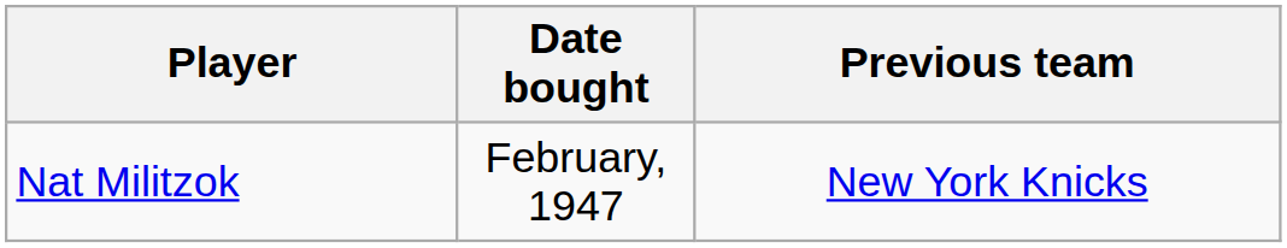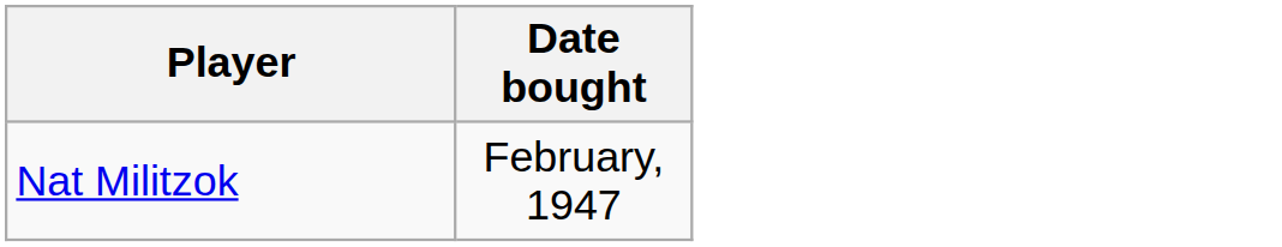 <table class="wikitable" style="text-align:center">
 <tr>
 <th style="width:160px">Player</th>
 <th style="width:80px">Date bought</th>
-<th style="width:210px">Previous team</th>
 </tr>
 <tr>
 <td align=left><a href='#'>Nat Militzok</a></td>
 <td>February, 1947</td>
-<td><a href='#'>New York Knicks</a></td>
 </tr>
 </table>
